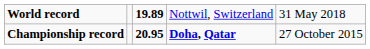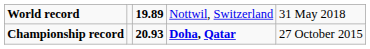 <table class="wikitable">
 <tr>
 <td><strong>World record</strong></td>
 <td></td>
 <td><strong>19.89</strong></td>
 <td><a href='#'>Nottwil</a>, <a href='#'>Switzerland</a></td>
 <td>31 May 2018</td>
 </tr>
 <tr>
 <td><strong>Championship record</strong></td>
 <td></td>
-<td><strong>20.95</strong></td>
+<td><strong>20.93</strong></td>
 <td><strong><a href='#'>Doha</a>, <a href='#'>Qatar</a></strong></td>
 <td>27 October 2015</td>
 </tr>
 </table>
